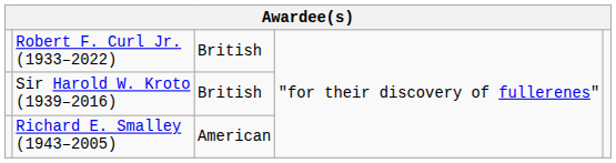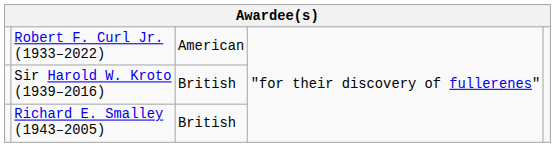 <table class="wikitable">
 <tr>
 <th colspan="5">Awardee(s)</th>
 </tr>
 <tr>
 <td></td>
 <td><a href='#'>Robert F. Curl Jr.</a><br>(1933–2022)</td>
-<td> British</td>
+<td> American</td>
 <td rowspan="3">"for their discovery of <a href='#'>fullerenes</a>"</td>
 <td rowspan="3"></td>
 </tr>
 <tr>
 <td></td>
 <td>Sir <a href='#'>Harold W. Kroto</a><br>(1939–2016)</td>
 <td> British</td>
 </tr>
 <tr>
 <td></td>
 <td><a href='#'>Richard E. Smalley</a><br>(1943–2005)</td>
-<td> American</td>
+<td> British</td>
 </tr>
 </table>
